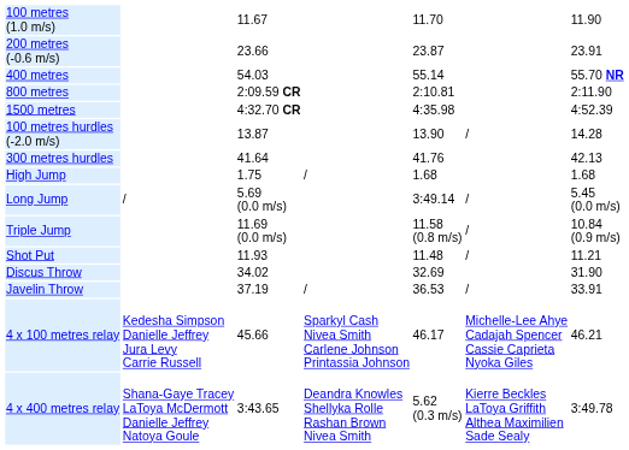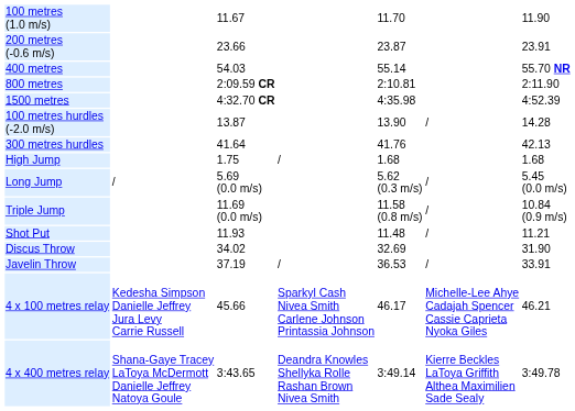 <table>
 <tr>
 <td bgcolor = DDEEFF><a href='#'>100 metres</a> <br> (1.0 m/s)</td>
 <td></td>
 <td>11.67</td>
 <td></td>
 <td>11.70</td>
 <td></td>
 <td>11.90</td>
 </tr>
 <tr>
 <td bgcolor = DDEEFF><a href='#'>200 metres</a> <br> (-0.6 m/s)</td>
 <td></td>
 <td>23.66</td>
 <td></td>
 <td>23.87</td>
 <td></td>
 <td>23.91</td>
 </tr>
 <tr>
 <td bgcolor = DDEEFF><a href='#'>400 metres</a></td>
 <td></td>
 <td>54.03</td>
 <td></td>
 <td>55.14</td>
 <td></td>
 <td>55.70 <strong><a href='#'>NR</a></strong></td>
 </tr>
 <tr>
 <td bgcolor = DDEEFF><a href='#'>800 metres</a></td>
 <td></td>
 <td>2:09.59 <strong>CR</strong></td>
 <td></td>
 <td>2:10.81</td>
 <td></td>
 <td>2:11.90</td>
 </tr>
 <tr>
 <td bgcolor = DDEEFF><a href='#'>1500 metres</a></td>
 <td></td>
 <td>4:32.70 <strong>CR</strong></td>
 <td></td>
 <td>4:35.98</td>
 <td></td>
 <td>4:52.39</td>
 </tr>
 <tr>
 <td bgcolor = DDEEFF><a href='#'>100 metres hurdles</a> <br> (-2.0 m/s)</td>
 <td></td>
 <td>13.87</td>
 <td></td>
 <td>13.90</td>
 <td>/</td>
 <td>14.28</td>
 </tr>
 <tr>
 <td bgcolor = DDEEFF><a href='#'>300 metres hurdles</a></td>
 <td></td>
 <td>41.64</td>
 <td></td>
 <td>41.76</td>
 <td></td>
 <td>42.13</td>
 </tr>
 <tr>
 <td bgcolor = DDEEFF><a href='#'>High Jump</a></td>
 <td></td>
 <td>1.75</td>
 <td>/</td>
 <td>1.68</td>
 <td></td>
 <td>1.68</td>
 </tr>
 <tr>
 <td bgcolor = DDEEFF><a href='#'>Long Jump</a></td>
 <td>/</td>
 <td>5.69 <br> (0.0 m/s)</td>
 <td></td>
-<td>3:49.14</td>
+<td>5.62 <br> (0.3 m/s)</td>
 <td>/</td>
 <td>5.45 <br> (0.0 m/s)</td>
 </tr>
 <tr>
 <td bgcolor = DDEEFF><a href='#'>Triple Jump</a></td>
 <td></td>
 <td>11.69 <br> (0.0 m/s)</td>
 <td></td>
 <td>11.58 <br> (0.8 m/s)</td>
 <td>/</td>
 <td>10.84 <br> (0.9 m/s)</td>
 </tr>
 <tr>
 <td bgcolor = DDEEFF><a href='#'>Shot Put</a></td>
 <td></td>
 <td>11.93</td>
 <td></td>
 <td>11.48</td>
 <td>/</td>
 <td>11.21</td>
 </tr>
 <tr>
 <td bgcolor = DDEEFF><a href='#'>Discus Throw</a></td>
 <td></td>
 <td>34.02</td>
 <td></td>
 <td>32.69</td>
 <td></td>
 <td>31.90</td>
 </tr>
 <tr>
 <td bgcolor = DDEEFF><a href='#'>Javelin Throw</a></td>
 <td></td>
 <td>37.19</td>
 <td>/</td>
 <td>36.53</td>
 <td>/</td>
 <td>33.91</td>
 </tr>
 <tr>
 <td bgcolor = DDEEFF><a href='#'>4 x 100 metres relay</a></td>
 <td> <br> <a href='#'>Kedesha Simpson</a> <br> <a href='#'>Danielle Jeffrey</a> <br> <a href='#'>Jura Levy</a> <br> <a href='#'>Carrie Russell</a></td>
 <td>45.66</td>
 <td> <br> <a href='#'>Sparkyl Cash</a> <br> <a href='#'>Nivea Smith</a> <br> <a href='#'>Carlene Johnson</a> <br> <a href='#'>Printassia Johnson</a></td>
 <td>46.17</td>
 <td> <br> <a href='#'>Michelle-Lee Ahye</a> <br> <a href='#'>Cadajah Spencer</a> <br> <a href='#'>Cassie Caprieta</a> <br> <a href='#'>Nyoka Giles</a></td>
 <td>46.21</td>
 </tr>
 <tr>
 <td bgcolor = DDEEFF><a href='#'>4 x 400 metres relay</a></td>
 <td> <br> <a href='#'>Shana-Gaye Tracey</a> <br> <a href='#'>LaToya McDermott</a> <br> <a href='#'>Danielle Jeffrey</a> <br> <a href='#'>Natoya Goule</a></td>
 <td>3:43.65</td>
 <td> <br> <a href='#'>Deandra Knowles</a> <br> <a href='#'>Shellyka Rolle</a> <br> <a href='#'>Rashan Brown</a> <br> <a href='#'>Nivea Smith</a></td>
-<td>5.62 <br> (0.3 m/s)</td>
+<td>3:49.14</td>
 <td> <br> <a href='#'>Kierre Beckles</a> <br> <a href='#'>LaToya Griffith</a> <br> <a href='#'>Althea Maximilien</a> <br> <a href='#'>Sade Sealy</a></td>
 <td>3:49.78</td>
 </tr>
 </table>
